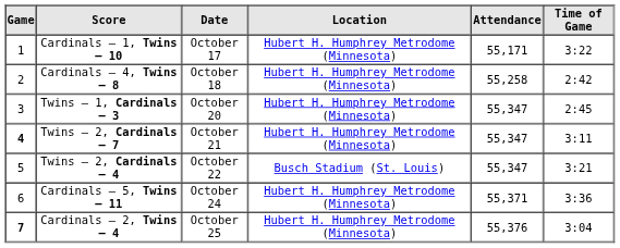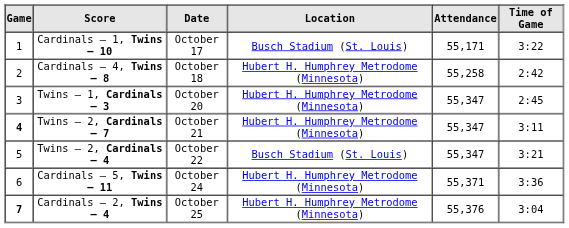 <table border=1 cellspacing=0 width=700 style="margin-left:3em;">
 <tr style="text-align:center; background-color:#e6e6e6;">
 <th width=>Game</th>
 <th width=>Score</th>
 <th width=>Date</th>
 <th width=>Location</th>
 <th width=>Attendance</th>
 <th width=>Time of Game</th>
 </tr>
 <tr style="text-align:center;">
 <td>1</td>
 <td>Cardinals – 1, <strong>Twins – 10</strong></td>
 <td>October 17</td>
-<td><a href='#'>Hubert H. Humphrey Metrodome</a> (<a href='#'>Minnesota</a>)</td>
+<td><a href='#'>Busch Stadium</a> (<a href='#'>St. Louis</a>)</td>
 <td>55,171</td>
 <td>3:22</td>
 </tr>
 <tr style="text-align:center;">
 <td>2</td>
 <td>Cardinals – 4, <strong>Twins – 8</strong></td>
 <td>October 18</td>
 <td><a href='#'>Hubert H. Humphrey Metrodome</a> (<a href='#'>Minnesota</a>)</td>
 <td>55,258</td>
 <td>2:42</td>
 </tr>
 <tr style="text-align:center;">
 <td>3</td>
 <td>Twins – 1, <strong>Cardinals – 3</strong></td>
 <td>October 20</td>
 <td><a href='#'>Hubert H. Humphrey Metrodome</a> (<a href='#'>Minnesota</a>)</td>
 <td>55,347</td>
 <td>2:45</td>
 </tr>
 <tr style="text-align:center;">
 <td><strong>4</strong></td>
 <td>Twins – 2, <strong> Cardinals – 7</strong></td>
 <td>October 21</td>
 <td><a href='#'>Hubert H. Humphrey Metrodome</a> (<a href='#'>Minnesota</a>)</td>
 <td>55,347</td>
 <td>3:11</td>
 </tr>
 <tr style="text-align:center;">
 <td>5</td>
 <td>Twins – 2, <strong>Cardinals – 4</strong></td>
 <td>October 22</td>
 <td><a href='#'>Busch Stadium</a> (<a href='#'>St. Louis</a>)</td>
 <td>55,347</td>
 <td>3:21</td>
 </tr>
 <tr style="text-align:center;">
 <td>6</td>
 <td>Cardinals – 5, <strong>Twins – 11</strong></td>
 <td>October 24</td>
 <td><a href='#'>Hubert H. Humphrey Metrodome</a> (<a href='#'>Minnesota</a>)</td>
 <td>55,371</td>
 <td>3:36</td>
 </tr>
 <tr style="text-align:center;">
 <td><strong>7</strong></td>
 <td>Cardinals – 2, <strong>Twins – 4</strong></td>
 <td>October 25</td>
 <td><a href='#'>Hubert H. Humphrey Metrodome</a> (<a href='#'>Minnesota</a>)</td>
 <td>55,376</td>
 <td>3:04</td>
 </tr>
 <tr style="text-align:center;">
 </tr>
 </table>
